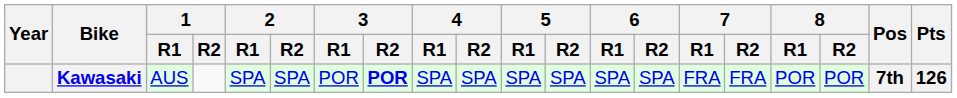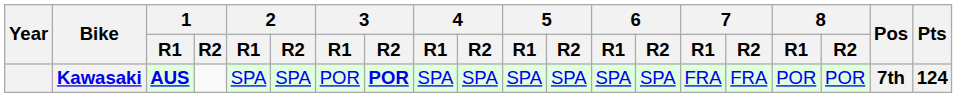 <table class="wikitable" style="text-align:center; font-size:90%;">
 <tr>
 <th rowspan="2">Year</th>
 <th rowspan="2">Bike</th>
 <th colspan="2">1</th>
 <th colspan="2">2</th>
 <th colspan="2">3</th>
 <th colspan="2">4</th>
 <th colspan="2">5</th>
 <th colspan="2">6</th>
 <th colspan="2">7</th>
 <th colspan="2">8</th>
 <th rowspan="2">Pos</th>
 <th rowspan="2">Pts</th>
 </tr>
 <tr>
 <th>R1</th>
 <th>R2</th>
 <th>R1</th>
 <th>R2</th>
 <th>R1</th>
 <th>R2</th>
 <th>R1</th>
 <th>R2</th>
 <th>R1</th>
 <th>R2</th>
 <th>R1</th>
 <th>R2</th>
 <th>R1</th>
 <th>R2</th>
 <th>R1</th>
 <th>R2</th>
 </tr>
 <tr>
 <th></th>
 <th><a href='#'>Kawasaki</a></th>
-<td style="background:#DFFFDF;"><a href='#'>AUS</a><br></td>
+<td style="background:#DFFFDF;"><strong><a href='#'>AUS</a><br></strong></td>
 <td></td>
 <td style="background:#DFFFDF;"><a href='#'>SPA</a><br></td>
 <td style="background:#DFFFDF;"><a href='#'>SPA</a><br></td>
 <td style="background:#DFFFDF;"><a href='#'>POR</a><br></td>
 <td style="background:#DFFFDF;"><strong><a href='#'>POR</a><br></strong></td>
 <td style="background:#DFFFDF;"><a href='#'>SPA</a><br></td>
 <td style="background:#DFFFDF;"><a href='#'>SPA</a><br></td>
 <td style="background:#DFFFDF;"><a href='#'>SPA</a><br></td>
 <td style="background:#DFFFDF;"><a href='#'>SPA</a><br></td>
 <td style="background:#DFFFDF;"><a href='#'>SPA</a><br></td>
 <td style="background:#DFFFDF;"><a href='#'>SPA</a><br></td>
 <td style="background:#DFFFDF;"><a href='#'>FRA</a><br></td>
 <td style="background:#DFFFDF;"><a href='#'>FRA</a><br></td>
 <td style="background:#DFFFDF;"><a href='#'>POR</a><br></td>
 <td style="background:#DFFFDF;"><a href='#'>POR</a><br></td>
 <th>7th</th>
-<th>126</th>
+<th>124</th>
 </tr>
 </table>
